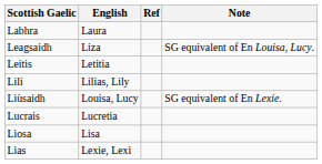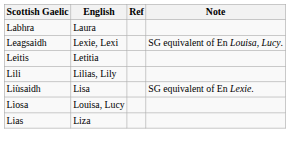 <table class="wikitable sortable">
 <tr>
 <th><strong>Scottish Gaelic</strong></th>
 <th><strong>English</strong></th>
 <th><strong>Ref</strong></th>
 <th><strong>Note</strong></th>
 </tr>
 <tr>
 <td>Labhra</td>
 <td>Laura</td>
 <td></td>
 <td></td>
 </tr>
 <tr>
 <td>Leagsaidh</td>
-<td>Liza</td>
+<td>Lexie, Lexi</td>
 <td></td>
 <td>SG equivalent of En <em>Louisa</em>, <em>Lucy</em>.</td>
 </tr>
 <tr>
 <td>Leitis</td>
 <td>Letitia</td>
 <td></td>
 <td></td>
 </tr>
 <tr>
 <td>Lili</td>
 <td>Lilias, Lily</td>
 <td></td>
 <td></td>
 </tr>
 <tr>
 <td>Liùsaidh</td>
-<td>Louisa, Lucy</td>
+<td>Lisa</td>
 <td></td>
 <td>SG equivalent of En <em>Lexie</em>.</td>
 </tr>
 <tr>
-<td>Lucrais</td>
-<td>Lucretia</td>
-<td></td>
-<td></td>
-</tr>
-<tr>
 <td>Lìosa</td>
-<td>Lisa</td>
+<td>Louisa, Lucy</td>
 <td></td>
 <td></td>
 </tr>
 <tr>
 <td>Lias</td>
-<td>Lexie, Lexi</td>
+<td>Liza</td>
 <td></td>
 </tr>
 </table>
